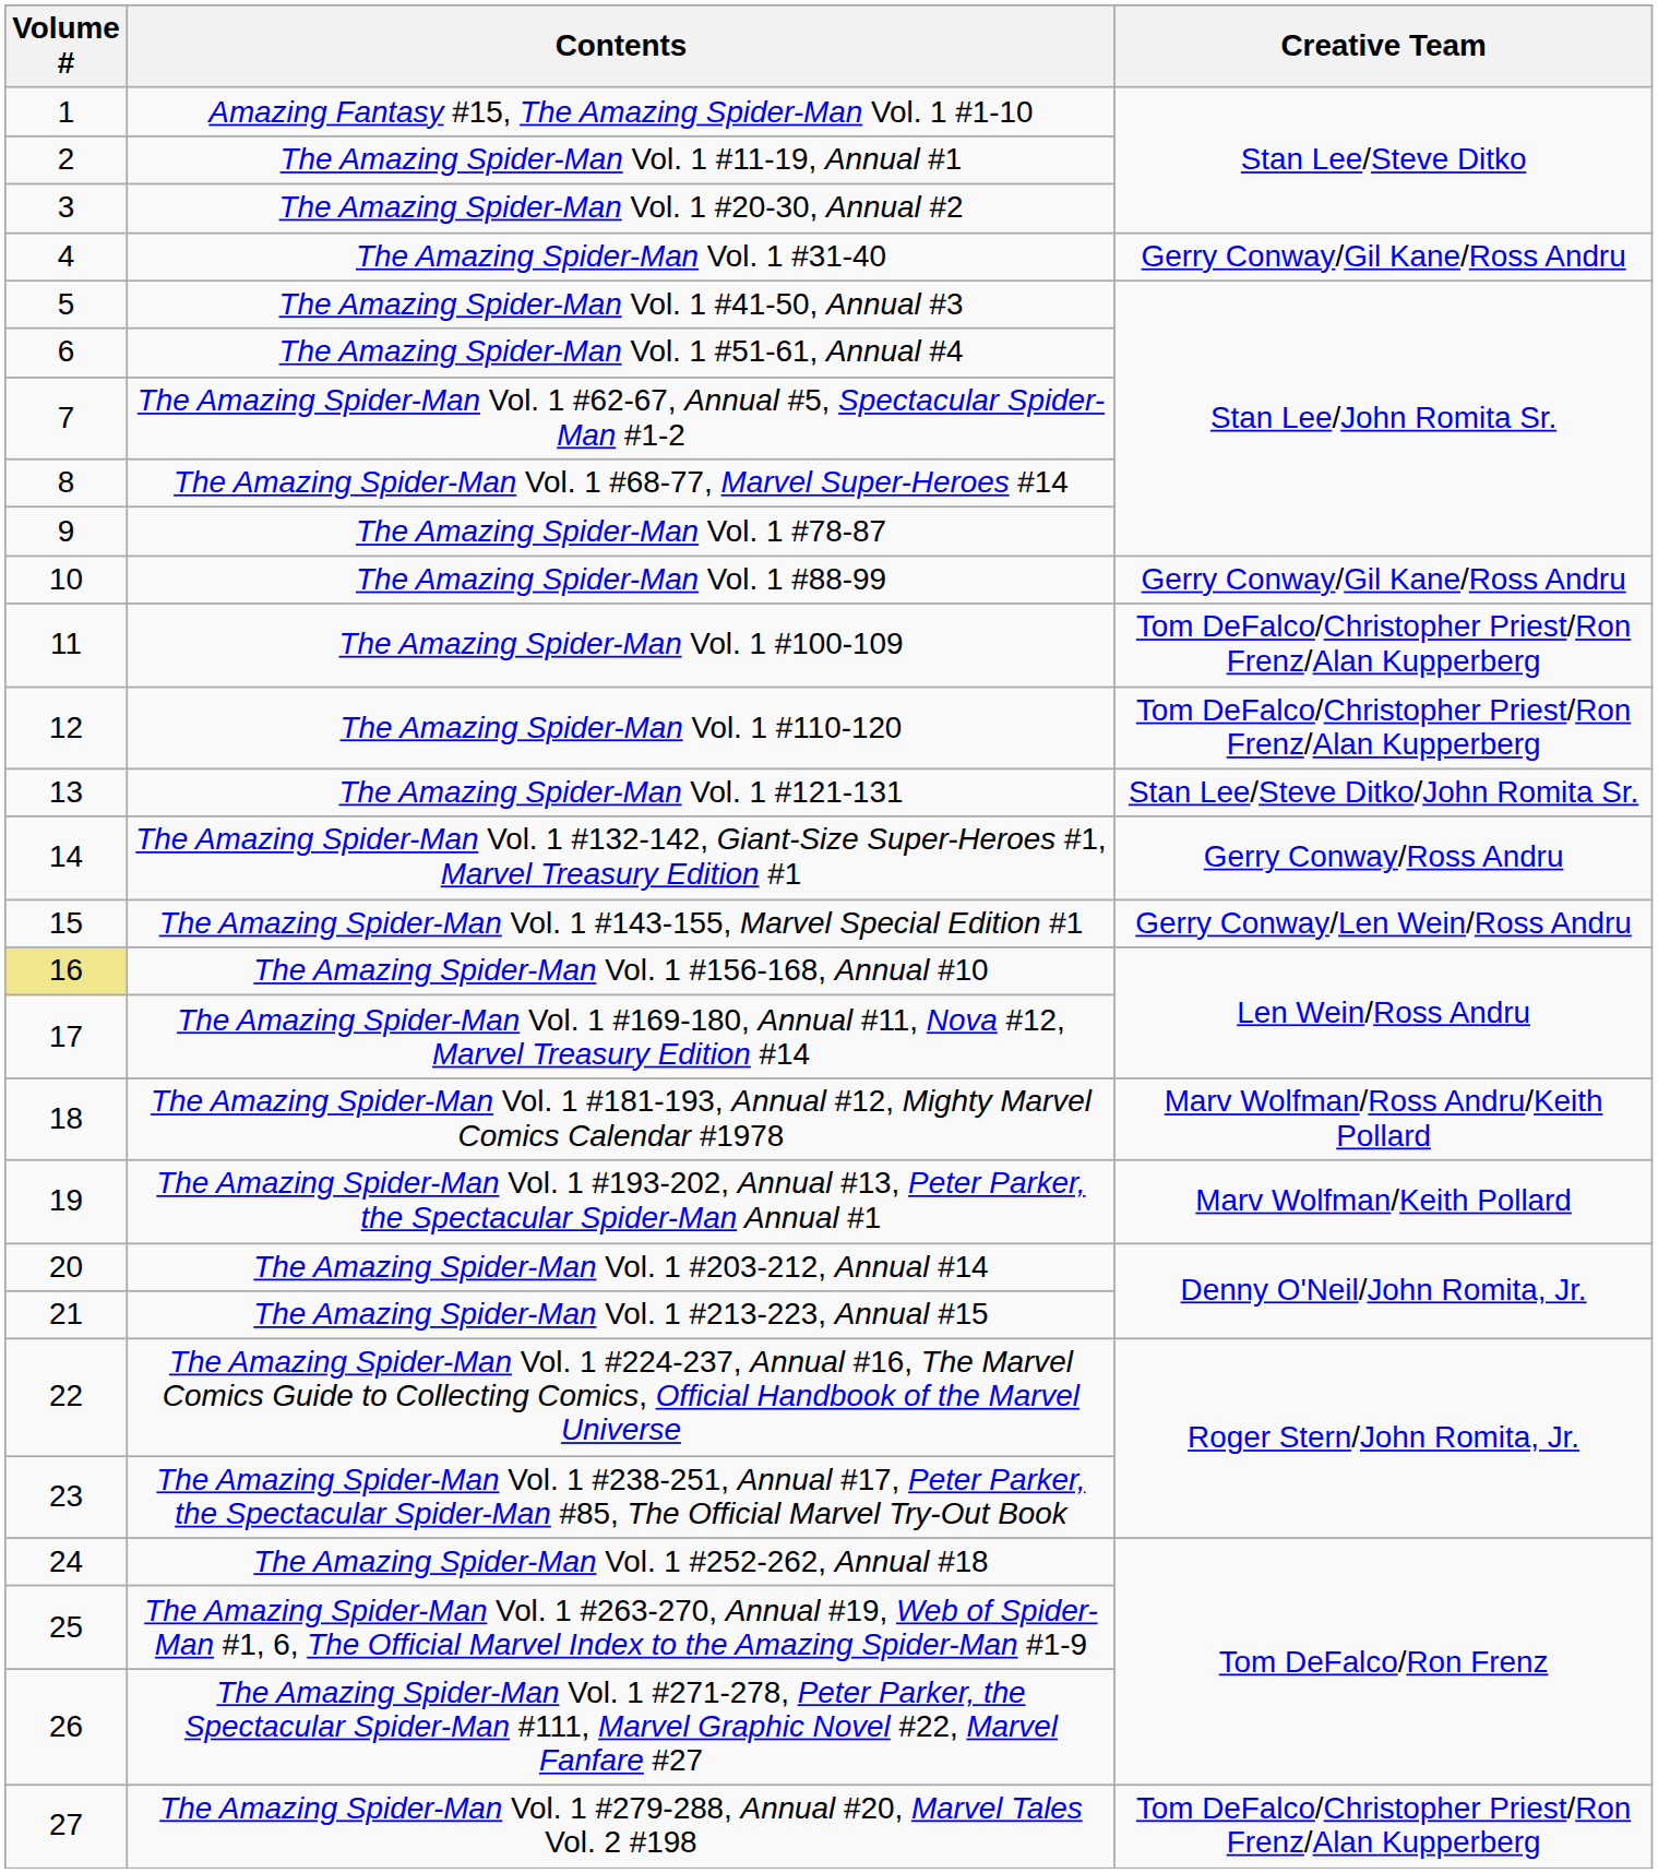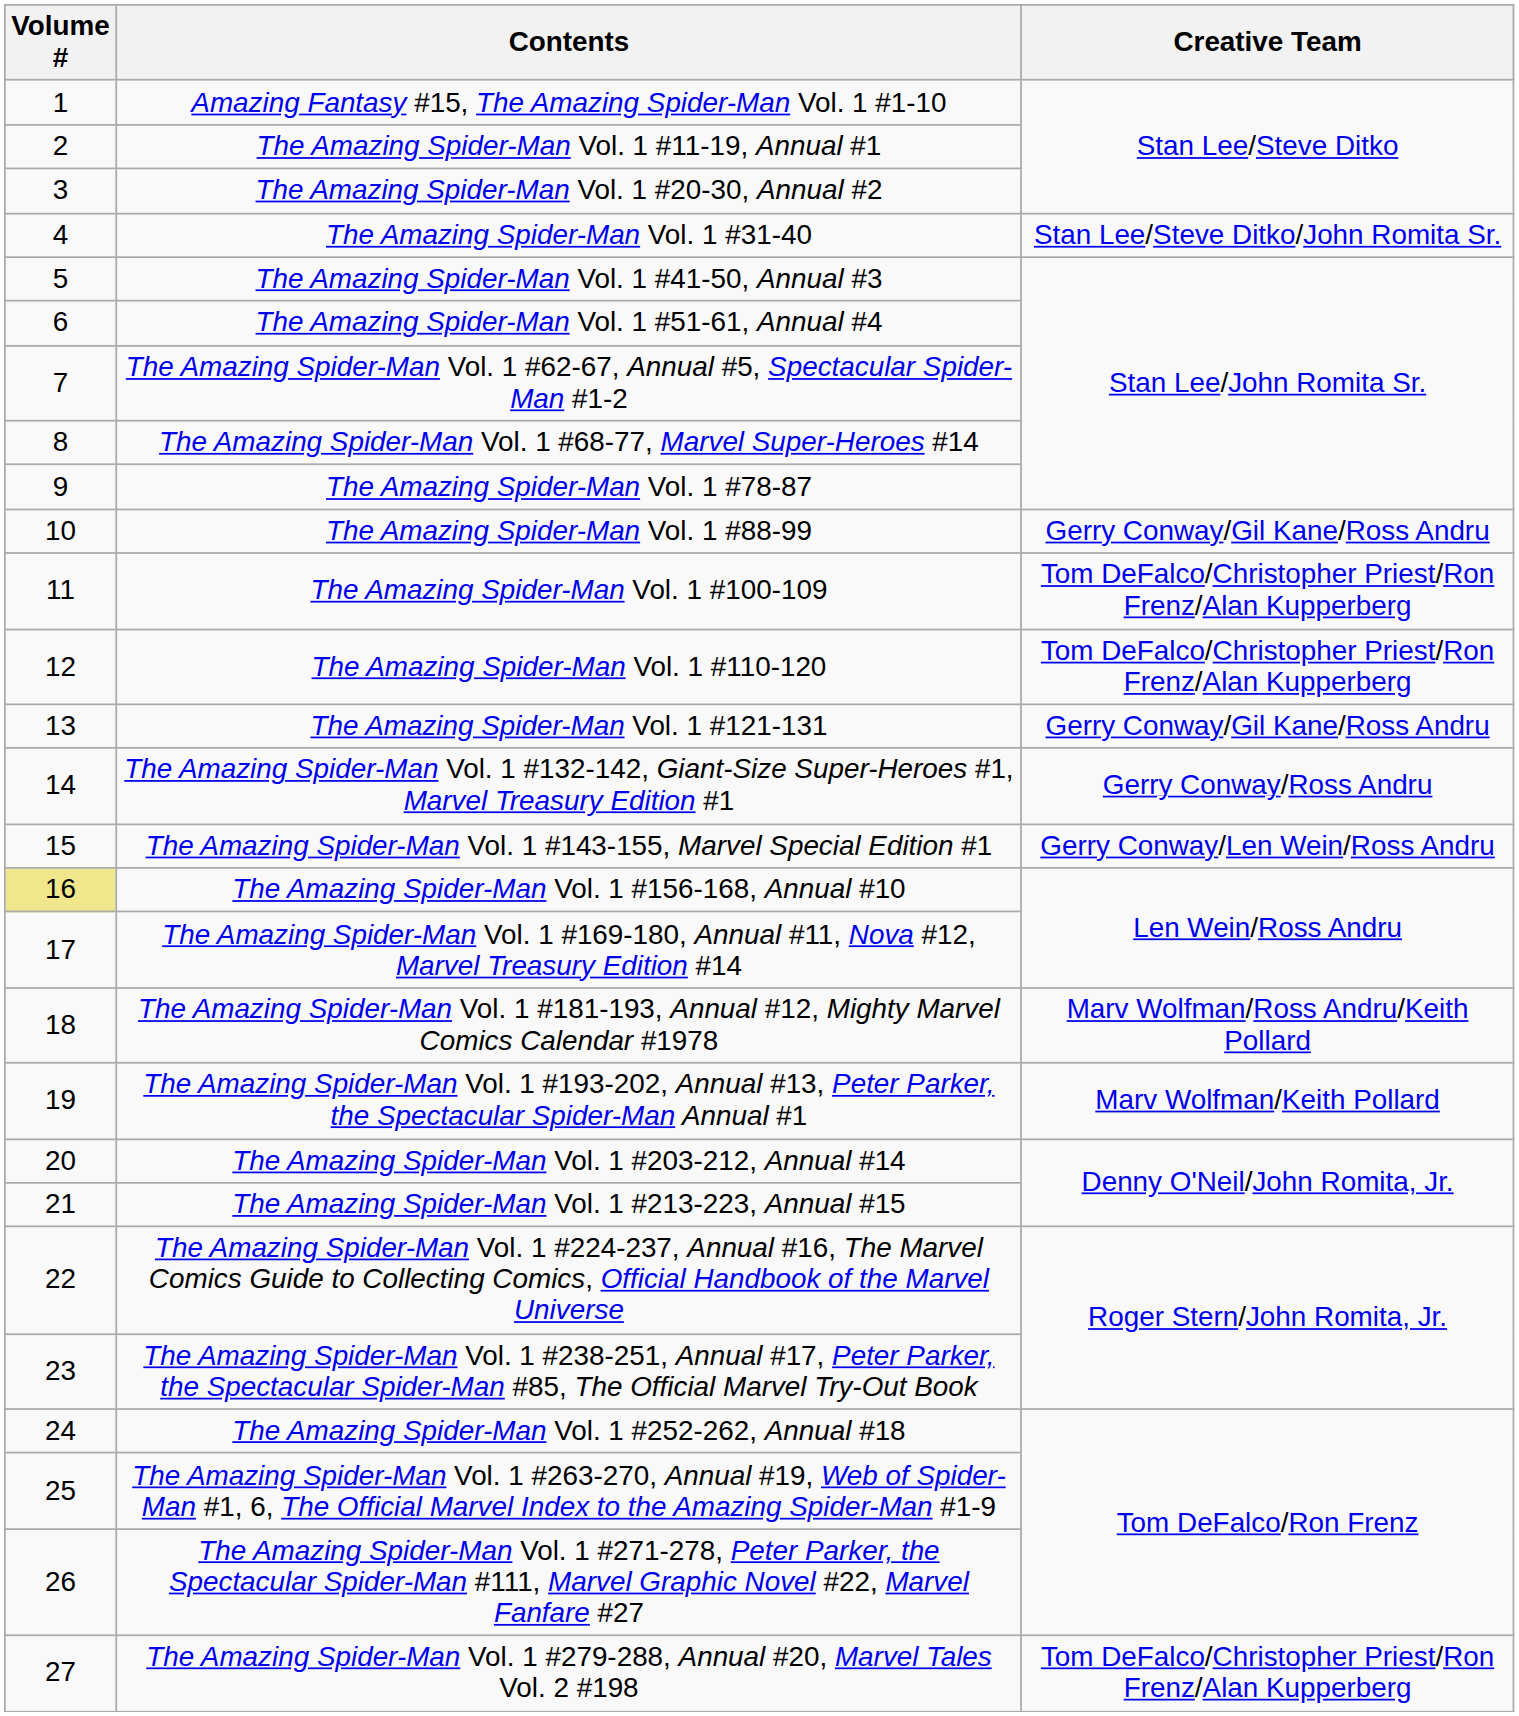 <table class="wikitable">
 <tr>
 <th width=7%>Volume #</th>
 <th>Contents</th>
 <th>Creative Team</th>
 </tr>
 <tr>
 <td align="center">1</td>
 <td align="center"><em><a href='#'>Amazing Fantasy</a></em> #15, <em><a href='#'>The Amazing Spider-Man</a></em> Vol. 1 #1-10</td>
 <td rowspan="3" align="center"><a href='#'>Stan Lee</a>/<a href='#'>Steve Ditko</a></td>
 </tr>
 <tr>
 <td align="center">2</td>
 <td align="center"><em><a href='#'>The Amazing Spider-Man</a></em> Vol. 1 #11-19, <em>Annual</em> #1</td>
 </tr>
 <tr>
 <td align="center">3</td>
 <td align="center"><em><a href='#'>The Amazing Spider-Man</a></em> Vol. 1 #20-30, <em>Annual</em> #2</td>
 </tr>
 <tr>
 <td align="center">4</td>
 <td align="center"><em><a href='#'>The Amazing Spider-Man</a></em> Vol. 1 #31-40</td>
-<td align="center"><a href='#'>Gerry Conway</a>/<a href='#'>Gil Kane</a>/<a href='#'>Ross Andru</a></td>
+<td align="center"><a href='#'>Stan Lee</a>/<a href='#'>Steve Ditko</a>/<a href='#'>John Romita Sr.</a></td>
 </tr>
 <tr>
 <td align="center">5</td>
 <td align="center"><em><a href='#'>The Amazing Spider-Man</a></em> Vol. 1 #41-50, <em>Annual</em> #3</td>
 <td rowspan="5" align="center"><a href='#'>Stan Lee</a>/<a href='#'>John Romita Sr.</a></td>
 </tr>
 <tr>
 <td align="center">6</td>
 <td align="center"><em><a href='#'>The Amazing Spider-Man</a></em> Vol. 1 #51-61, <em>Annual</em> #4</td>
 </tr>
 <tr>
 <td align="center">7</td>
 <td align="center"><em><a href='#'>The Amazing Spider-Man</a></em> Vol. 1 #62-67, <em>Annual</em> #5, <em><a href='#'>Spectacular Spider-Man</a></em> #1-2</td>
 </tr>
 <tr>
 <td align="center">8</td>
 <td align="center"><em><a href='#'>The Amazing Spider-Man</a></em> Vol. 1 #68-77, <em><a href='#'>Marvel Super-Heroes</a></em> #14</td>
 </tr>
 <tr>
 <td align="center">9</td>
 <td align="center"><em><a href='#'>The Amazing Spider-Man</a></em> Vol. 1 #78-87</td>
 </tr>
 <tr>
 <td align="center">10</td>
 <td align="center"><em><a href='#'>The Amazing Spider-Man</a></em> Vol. 1 #88-99</td>
 <td align="center"><a href='#'>Gerry Conway</a>/<a href='#'>Gil Kane</a>/<a href='#'>Ross Andru</a></td>
 </tr>
 <tr>
 <td align="center">11</td>
 <td align="center"><em><a href='#'>The Amazing Spider-Man</a></em> Vol. 1 #100-109</td>
 <td align="center"><a href='#'>Tom DeFalco</a>/<a href='#'>Christopher Priest</a>/<a href='#'>Ron Frenz</a>/<a href='#'>Alan Kupperberg</a></td>
 </tr>
 <tr>
 <td align="center">12</td>
 <td align="center"><em><a href='#'>The Amazing Spider-Man</a></em> Vol. 1 #110-120</td>
 <td align="center"><a href='#'>Tom DeFalco</a>/<a href='#'>Christopher Priest</a>/<a href='#'>Ron Frenz</a>/<a href='#'>Alan Kupperberg</a></td>
 </tr>
 <tr>
 <td align="center">13</td>
 <td align="center"><em><a href='#'>The Amazing Spider-Man</a></em> Vol. 1 #121-131</td>
-<td align="center"><a href='#'>Stan Lee</a>/<a href='#'>Steve Ditko</a>/<a href='#'>John Romita Sr.</a></td>
+<td align="center"><a href='#'>Gerry Conway</a>/<a href='#'>Gil Kane</a>/<a href='#'>Ross Andru</a></td>
 </tr>
 <tr>
 <td align="center">14</td>
 <td align="center"><em><a href='#'>The Amazing Spider-Man</a></em> Vol. 1 #132-142, <em>Giant-Size Super-Heroes</em> #1, <em><a href='#'>Marvel Treasury Edition</a></em> #1</td>
 <td align="center"><a href='#'>Gerry Conway</a>/<a href='#'>Ross Andru</a></td>
 </tr>
 <tr>
 <td align="center">15</td>
 <td align="center"><em><a href='#'>The Amazing Spider-Man</a></em> Vol. 1 #143-155, <em>Marvel Special Edition</em> #1</td>
 <td align="center"><a href='#'>Gerry Conway</a>/<a href='#'>Len Wein</a>/<a href='#'>Ross Andru</a></td>
 </tr>
 <tr>
 <td align="center" style="background: khaki;">16</td>
 <td align="center"><em><a href='#'>The Amazing Spider-Man</a></em> Vol. 1 #156-168, <em>Annual</em> #10</td>
 <td rowspan="2" align="center"><a href='#'>Len Wein</a>/<a href='#'>Ross Andru</a></td>
 </tr>
 <tr>
 <td align="center">17</td>
 <td align="center"><em><a href='#'>The Amazing Spider-Man</a></em> Vol. 1 #169-180, <em>Annual</em> #11, <em><a href='#'>Nova</a></em> #12, <em><a href='#'>Marvel Treasury Edition</a></em> #14</td>
 </tr>
 <tr>
 <td align="center">18</td>
 <td align="center"><em><a href='#'>The Amazing Spider-Man</a></em> Vol. 1 #181-193, <em>Annual</em> #12, <em>Mighty Marvel Comics Calendar</em> #1978</td>
 <td align="center"><a href='#'>Marv Wolfman</a>/<a href='#'>Ross Andru</a>/<a href='#'>Keith Pollard</a></td>
 </tr>
 <tr>
 <td align="center">19</td>
 <td align="center"><em><a href='#'>The Amazing Spider-Man</a></em> Vol. 1 #193-202, <em>Annual</em> #13, <em><a href='#'>Peter Parker, the Spectacular Spider-Man</a> Annual</em> #1</td>
 <td align="center"><a href='#'>Marv Wolfman</a>/<a href='#'>Keith Pollard</a></td>
 </tr>
 <tr>
 <td align="center">20</td>
 <td align="center"><em><a href='#'>The Amazing Spider-Man</a></em> Vol. 1 #203-212, <em>Annual</em> #14</td>
 <td rowspan="2" align="center"><a href='#'>Denny O'Neil</a>/<a href='#'>John Romita, Jr.</a></td>
 </tr>
 <tr>
 <td align="center">21</td>
 <td align="center"><em><a href='#'>The Amazing Spider-Man</a></em> Vol. 1 #213-223, <em>Annual</em> #15</td>
 </tr>
 <tr>
 <td align="center">22</td>
 <td align="center"><em><a href='#'>The Amazing Spider-Man</a></em> Vol. 1 #224-237, <em>Annual</em> #16, <em>The Marvel Comics Guide to Collecting Comics</em>, <em><a href='#'>Official Handbook of the Marvel Universe</a></em></td>
 <td rowspan="2" align="center"><a href='#'>Roger Stern</a>/<a href='#'>John Romita, Jr.</a></td>
 </tr>
 <tr>
 <td align="center">23</td>
 <td align="center"><em><a href='#'>The Amazing Spider-Man</a></em> Vol. 1 #238-251, <em>Annual</em> #17, <em><a href='#'>Peter Parker, the Spectacular Spider-Man</a></em> #85, <em>The Official Marvel Try-Out Book</em></td>
 </tr>
 <tr>
 <td align="center">24</td>
 <td align="center"><em><a href='#'>The Amazing Spider-Man</a></em> Vol. 1 #252-262, <em>Annual</em> #18</td>
 <td rowspan="3" align="center"><a href='#'>Tom DeFalco</a>/<a href='#'>Ron Frenz</a></td>
 </tr>
 <tr>
 <td align="center">25</td>
 <td align="center"><em><a href='#'>The Amazing Spider-Man</a></em> Vol. 1 #263-270, <em>Annual</em> #19, <em><a href='#'>Web of Spider-Man</a></em> #1, 6, <em><a href='#'>The Official Marvel Index to the Amazing Spider-Man</a></em> #1-9</td>
 </tr>
 <tr>
 <td align="center">26</td>
 <td align="center"><em><a href='#'>The Amazing Spider-Man</a></em> Vol. 1 #271-278, <em><a href='#'>Peter Parker, the Spectacular Spider-Man</a></em> #111, <em><a href='#'>Marvel Graphic Novel</a></em> #22, <em><a href='#'>Marvel Fanfare</a></em> #27</td>
 </tr>
 <tr>
 <td align="center">27</td>
 <td align="center"><em><a href='#'>The Amazing Spider-Man</a></em> Vol. 1 #279-288, <em>Annual</em> #20, <em><a href='#'>Marvel Tales</a></em> Vol. 2 #198</td>
 <td align="center"><a href='#'>Tom DeFalco</a>/<a href='#'>Christopher Priest</a>/<a href='#'>Ron Frenz</a>/<a href='#'>Alan Kupperberg</a></td>
 </tr>
 <tr>
 </tr>
 </table>
